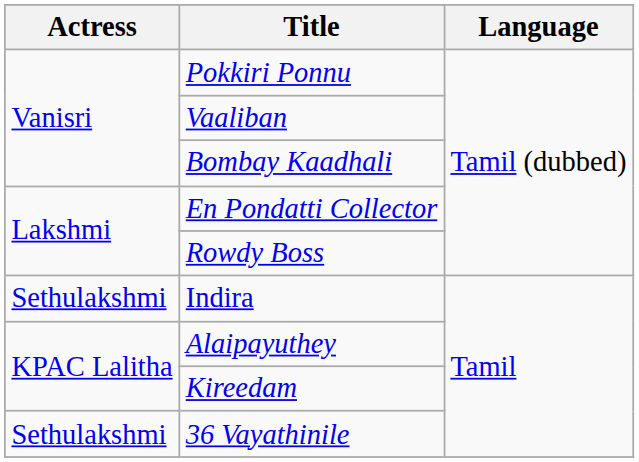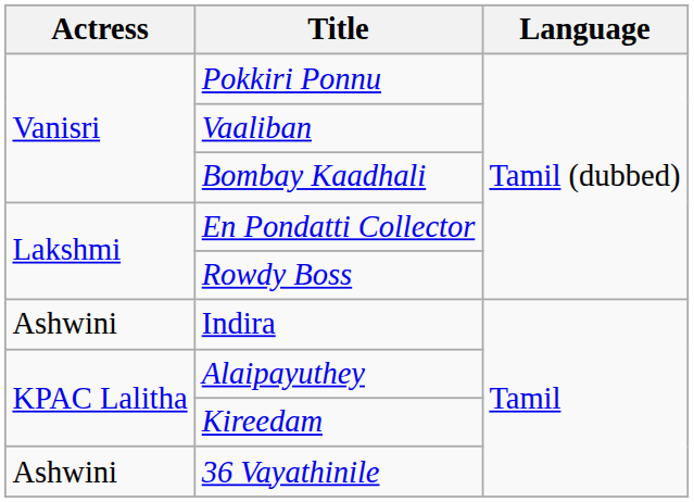 <table class="wikitable sortable">
 <tr>
 <th>Actress</th>
 <th>Title</th>
 <th>Language</th>
 </tr>
 <tr>
 <td rowspan=3><a href='#'>Vanisri</a></td>
 <td><em><a href='#'>Pokkiri Ponnu</a></em></td>
 <td rowspan="5"><a href='#'>Tamil</a> (dubbed)</td>
 </tr>
 <tr>
 <td><em><a href='#'>Vaaliban</a></em></td>
 </tr>
 <tr>
 <td><em><a href='#'>Bombay Kaadhali</a></em></td>
 </tr>
 <tr>
 <td rowspan=2><a href='#'>Lakshmi</a></td>
 <td><em><a href='#'>En Pondatti Collector</a></em></td>
 </tr>
 <tr>
 <td><em><a href='#'>Rowdy Boss</a></em></td>
 </tr>
 <tr>
-<td><a href='#'>Sethulakshmi</a></td>
+<td>Ashwini</td>
 <td><a href='#'>Indira</a></td>
 <td rowspan="4"><a href='#'>Tamil</a></td>
 </tr>
 <tr>
 <td rowspan="2"><a href='#'>KPAC Lalitha</a></td>
 <td><em><a href='#'>Alaipayuthey</a></em></td>
 </tr>
 <tr>
 <td><em><a href='#'>Kireedam</a></em></td>
 </tr>
 <tr>
-<td><a href='#'>Sethulakshmi</a></td>
+<td>Ashwini</td>
 <td><em><a href='#'>36 Vayathinile</a></em></td>
 </tr>
 </table>
